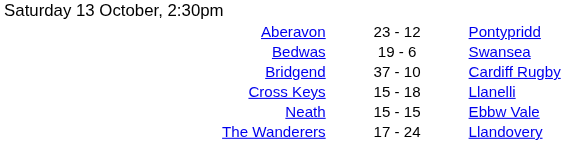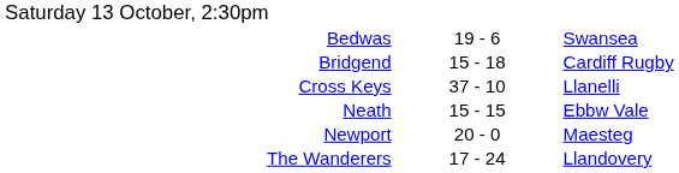 <table style="width:70%;" cellspacing="1">
 <tr>
 <th width=35%></th>
 <th width=15%></th>
 <th></th>
 </tr>
 <tr>
 <td>Saturday 13 October, 2:30pm</td>
 </tr>
 <tr style=font-size:90%>
-<td align=right><a href='#'>Aberavon</a></td>
-<td align=center>23 - 12</td>
-<td><a href='#'>Pontypridd</a></td>
-</tr>
-<tr style=font-size:90%>
 <td align=right><a href='#'>Bedwas</a></td>
 <td align=center>19 - 6</td>
 <td><a href='#'>Swansea</a></td>
 </tr>
 <tr style=font-size:90%>
 <td align=right><a href='#'>Bridgend</a></td>
-<td align=center>37 - 10</td>
+<td align=center>15 - 18</td>
 <td><a href='#'>Cardiff Rugby</a></td>
 </tr>
 <tr style=font-size:90%>
 <td align=right><a href='#'>Cross Keys</a></td>
-<td align=center>15 - 18</td>
+<td align=center>37 - 10</td>
 <td><a href='#'>Llanelli</a></td>
 </tr>
 <tr style=font-size:90%>
 <td align=right><a href='#'>Neath</a></td>
 <td align=center>15 - 15</td>
 <td><a href='#'>Ebbw Vale</a></td>
 </tr>
 <tr style=font-size:90%>
+<td align=right><a href='#'>Newport</a></td>
+<td align=center>20 - 0</td>
+<td><a href='#'>Maesteg</a></td>
+</tr>
+<tr style=font-size:90%>
 <td align=right><a href='#'>The Wanderers</a></td>
 <td align=center>17 - 24</td>
 <td><a href='#'>Llandovery</a></td>
 </tr>
 </table>
